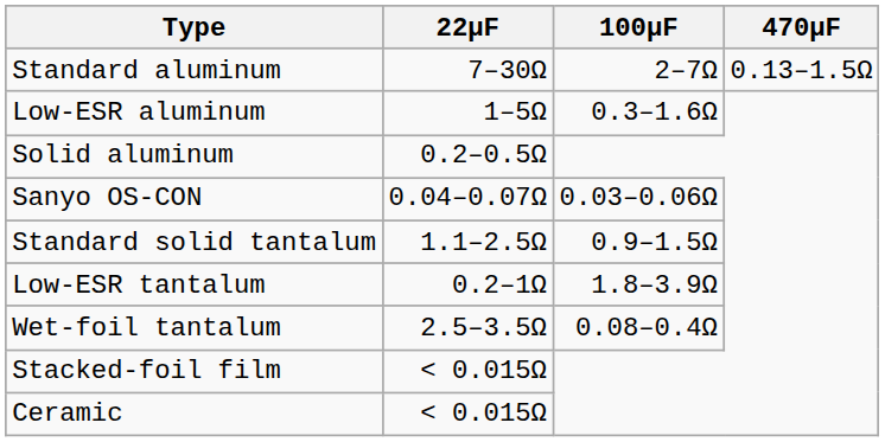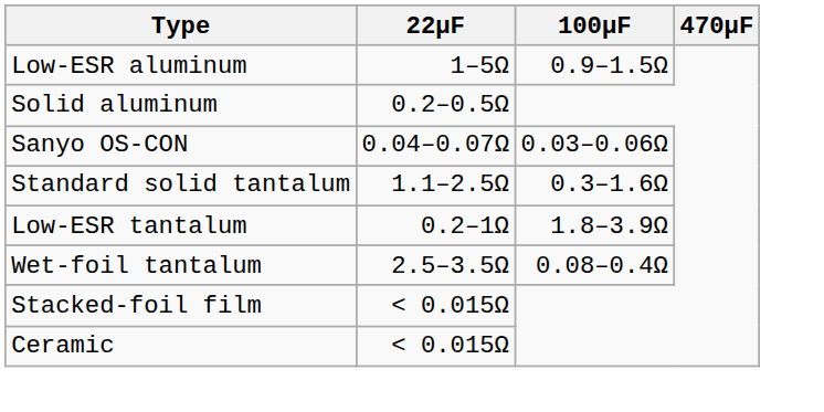 <table class="wikitable">
 <tr>
 <th>Type</th>
 <th>22μF</th>
 <th>100μF</th>
 <th>470μF</th>
 </tr>
 <tr>
-<td>Standard aluminum</td>
-<td align="right">7–30Ω</td>
-<td align="right">2–7Ω</td>
-<td align="right">0.13–1.5Ω</td>
-</tr>
-<tr>
 <td>Low-ESR aluminum</td>
 <td align="right">1–5Ω</td>
-<td align="right">0.3–1.6Ω</td>
+<td align="right">0.9–1.5Ω</td>
 </tr>
 <tr>
 <td>Solid aluminum</td>
 <td align="right">0.2–0.5Ω</td>
 </tr>
 <tr>
 <td>Sanyo OS-CON</td>
 <td align="right">0.04–0.07Ω</td>
 <td align="right">0.03–0.06Ω</td>
 </tr>
 <tr>
 <td>Standard solid tantalum</td>
 <td align="right">1.1–2.5Ω</td>
-<td align="right">0.9–1.5Ω</td>
+<td align="right">0.3–1.6Ω</td>
 </tr>
 <tr>
 <td>Low-ESR tantalum</td>
 <td align="right">0.2–1Ω</td>
 <td align="right">1.8–3.9Ω</td>
 </tr>
 <tr>
 <td>Wet-foil tantalum</td>
 <td align="right">2.5–3.5Ω</td>
 <td align="right">0.08–0.4Ω</td>
 </tr>
 <tr>
 <td>Stacked-foil film</td>
 <td align="right">< 0.015Ω</td>
 </tr>
 <tr>
 <td>Ceramic</td>
 <td align="right">< 0.015Ω</td>
 </tr>
 </table>
